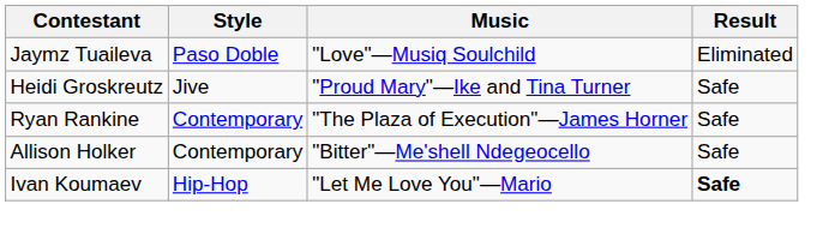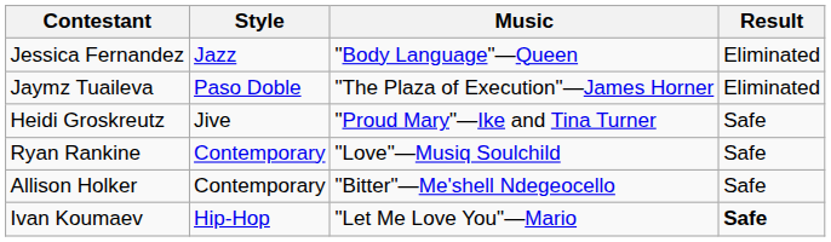 <table class="wikitable">
 <tr>
 <th>Contestant</th>
 <th>Style</th>
 <th>Music</th>
 <th>Result</th>
 </tr>
 <tr>
+<td>Jessica Fernandez</td>
+<td><a href='#'>Jazz</a></td>
+<td>"<a href='#'>Body Language</a>"—<a href='#'>Queen</a></td>
+<td>Eliminated</td>
+</tr>
+<tr>
 <td>Jaymz Tuaileva</td>
 <td><a href='#'>Paso Doble</a></td>
-<td>"Love"—<a href='#'>Musiq Soulchild</a></td>
+<td>"The Plaza of Execution"—<a href='#'>James Horner</a></td>
 <td>Eliminated</td>
 </tr>
 <tr>
 <td>Heidi Groskreutz</td>
 <td>Jive</td>
 <td>"<a href='#'>Proud Mary</a>"—<a href='#'>Ike</a> and <a href='#'>Tina Turner</a></td>
 <td>Safe</td>
 </tr>
 <tr>
 <td>Ryan Rankine</td>
 <td><a href='#'>Contemporary</a></td>
-<td>"The Plaza of Execution"—<a href='#'>James Horner</a></td>
+<td>"Love"—<a href='#'>Musiq Soulchild</a></td>
 <td>Safe</td>
 </tr>
 <tr>
 <td>Allison Holker</td>
 <td>Contemporary</td>
 <td>"Bitter"—<a href='#'>Me'shell Ndegeocello</a></td>
 <td>Safe</td>
 </tr>
 <tr>
 <td>Ivan Koumaev</td>
 <td><a href='#'>Hip-Hop</a></td>
 <td>"Let Me Love You"—<a href='#'>Mario</a></td>
 <td><strong>Safe</strong></td>
 </tr>
 </table>
